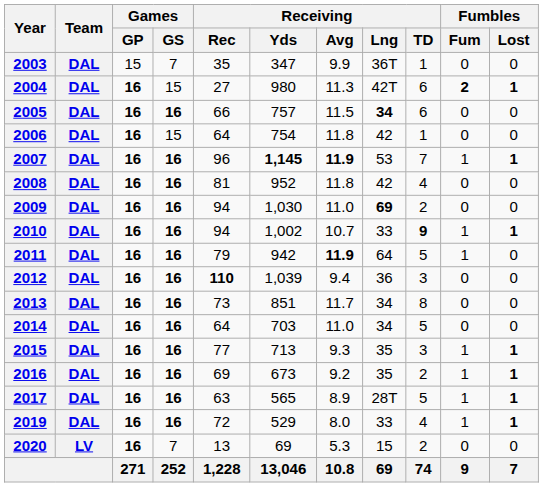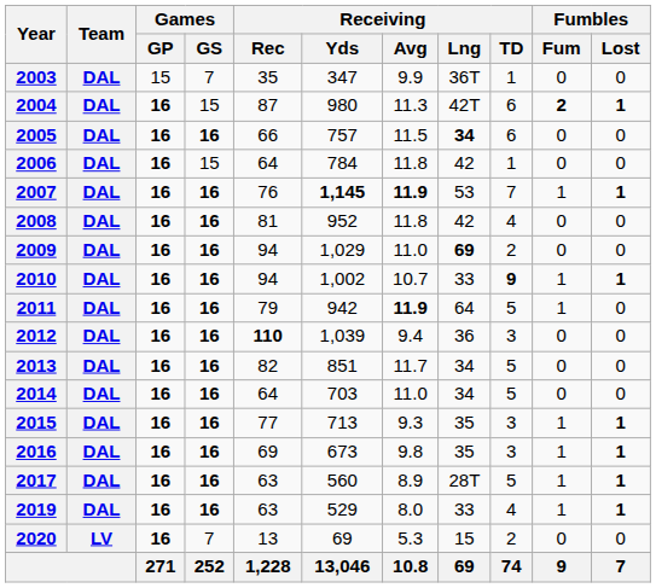 <table class= "wikitable" float="left" border="1" style="text-align:center; width:45%;">
 <tr>
 <th rowspan="2">Year</th>
 <th rowspan="2">Team</th>
 <th colspan="2">Games</th>
 <th colspan="5">Receiving</th>
 <th colspan="2">Fumbles</th>
 </tr>
 <tr>
 <th>GP</th>
 <th>GS</th>
 <th>Rec</th>
 <th>Yds</th>
 <th>Avg</th>
 <th>Lng</th>
 <th>TD</th>
 <th>Fum</th>
 <th>Lost</th>
 </tr>
 <tr>
 <th><a href='#'>2003</a></th>
 <th><a href='#'>DAL</a></th>
 <td>15</td>
 <td>7</td>
 <td>35</td>
 <td>347</td>
 <td>9.9</td>
 <td>36T</td>
 <td>1</td>
 <td>0</td>
 <td>0</td>
 </tr>
 <tr>
 <th><a href='#'>2004</a></th>
 <th><a href='#'>DAL</a></th>
 <td><strong>16</strong></td>
 <td>15</td>
-<td>27</td>
+<td>87</td>
 <td>980</td>
 <td>11.3</td>
 <td>42T</td>
 <td>6</td>
 <td><strong>2</strong></td>
 <td><strong>1</strong></td>
 </tr>
 <tr>
 <th><a href='#'>2005</a></th>
 <th><a href='#'>DAL</a></th>
 <td><strong>16</strong></td>
 <td><strong>16</strong></td>
 <td>66</td>
 <td>757</td>
 <td>11.5</td>
 <td><strong>34</strong></td>
 <td>6</td>
 <td>0</td>
 <td>0</td>
 </tr>
 <tr>
 <th><a href='#'>2006</a></th>
 <th><a href='#'>DAL</a></th>
 <td><strong>16</strong></td>
 <td>15</td>
 <td>64</td>
-<td>754</td>
+<td>784</td>
 <td>11.8</td>
 <td>42</td>
 <td>1</td>
 <td>0</td>
 <td>0</td>
 </tr>
 <tr>
 <th><a href='#'>2007</a></th>
 <th><a href='#'>DAL</a></th>
 <td><strong>16</strong></td>
 <td><strong>16</strong></td>
-<td>96</td>
+<td>76</td>
 <td><strong>1,145</strong></td>
 <td><strong>11.9</strong></td>
 <td>53</td>
 <td>7</td>
 <td>1</td>
 <td><strong>1</strong></td>
 </tr>
 <tr>
 <th><a href='#'>2008</a></th>
 <th><a href='#'>DAL</a></th>
 <td><strong>16</strong></td>
 <td><strong>16</strong></td>
 <td>81</td>
 <td>952</td>
 <td>11.8</td>
 <td>42</td>
 <td>4</td>
 <td>0</td>
 <td>0</td>
 </tr>
 <tr>
 <th><a href='#'>2009</a></th>
 <th><a href='#'>DAL</a></th>
 <td><strong>16</strong></td>
 <td><strong>16</strong></td>
 <td>94</td>
-<td>1,030</td>
+<td>1,029</td>
 <td>11.0</td>
 <td><strong>69</strong></td>
 <td>2</td>
 <td>0</td>
 <td>0</td>
 </tr>
 <tr>
 <th><a href='#'>2010</a></th>
 <th><a href='#'>DAL</a></th>
 <td><strong>16</strong></td>
 <td><strong>16</strong></td>
 <td>94</td>
 <td>1,002</td>
 <td>10.7</td>
 <td>33</td>
 <td><strong>9</strong></td>
 <td>1</td>
 <td><strong>1</strong></td>
 </tr>
 <tr>
 <th><a href='#'>2011</a></th>
 <th><a href='#'>DAL</a></th>
 <td><strong>16</strong></td>
 <td><strong>16</strong></td>
 <td>79</td>
 <td>942</td>
 <td><strong>11.9</strong></td>
 <td>64</td>
 <td>5</td>
 <td>1</td>
 <td>0</td>
 </tr>
 <tr>
 <th><a href='#'>2012</a></th>
 <th><a href='#'>DAL</a></th>
 <td><strong>16</strong></td>
 <td><strong>16</strong></td>
 <td><strong>110</strong></td>
 <td>1,039</td>
 <td>9.4</td>
 <td>36</td>
 <td>3</td>
 <td>0</td>
 <td>0</td>
 </tr>
 <tr>
 <th><a href='#'>2013</a></th>
 <th><a href='#'>DAL</a></th>
 <td><strong>16</strong></td>
 <td><strong>16</strong></td>
-<td>73</td>
+<td>82</td>
 <td>851</td>
 <td>11.7</td>
 <td>34</td>
-<td>8</td>
+<td>5</td>
 <td>0</td>
 <td>0</td>
 </tr>
 <tr>
 <th><a href='#'>2014</a></th>
 <th><a href='#'>DAL</a></th>
 <td><strong>16</strong></td>
 <td><strong>16</strong></td>
 <td>64</td>
 <td>703</td>
 <td>11.0</td>
 <td>34</td>
 <td>5</td>
 <td>0</td>
 <td>0</td>
 </tr>
 <tr>
 <th><a href='#'>2015</a></th>
 <th><a href='#'>DAL</a></th>
 <td><strong>16</strong></td>
 <td><strong>16</strong></td>
 <td>77</td>
 <td>713</td>
 <td>9.3</td>
 <td>35</td>
 <td>3</td>
 <td>1</td>
 <td><strong>1</strong></td>
 </tr>
 <tr>
 <th><a href='#'>2016</a></th>
 <th><a href='#'>DAL</a></th>
 <td><strong>16</strong></td>
 <td><strong>16</strong></td>
 <td>69</td>
 <td>673</td>
-<td>9.2</td>
+<td>9.8</td>
 <td>35</td>
-<td>2</td>
+<td>3</td>
 <td>1</td>
 <td><strong>1</strong></td>
 </tr>
 <tr>
 <th><a href='#'>2017</a></th>
 <th><a href='#'>DAL</a></th>
 <td><strong>16</strong></td>
 <td><strong>16</strong></td>
 <td>63</td>
-<td>565</td>
+<td>560</td>
 <td>8.9</td>
 <td>28T</td>
 <td>5</td>
 <td>1</td>
 <td><strong>1</strong></td>
 </tr>
 <tr>
 <th><a href='#'>2019</a></th>
 <th><a href='#'>DAL</a></th>
 <td><strong>16</strong></td>
 <td><strong>16</strong></td>
-<td>72</td>
+<td>63</td>
 <td>529</td>
 <td>8.0</td>
 <td>33</td>
 <td>4</td>
 <td>1</td>
 <td><strong>1</strong></td>
 </tr>
 <tr>
 <th><a href='#'>2020</a></th>
 <th><a href='#'>LV</a></th>
 <td><strong>16</strong></td>
 <td>7</td>
 <td>13</td>
 <td>69</td>
 <td>5.3</td>
 <td>15</td>
 <td>2</td>
 <td>0</td>
 <td>0</td>
 </tr>
 <tr>
 <th colspan="2"></th>
 <th>271</th>
 <th>252</th>
 <th>1,228</th>
 <th>13,046</th>
 <th>10.8</th>
 <th>69</th>
 <th>74</th>
 <th>9</th>
 <th>7</th>
 </tr>
 </table>
